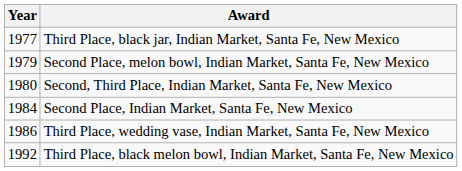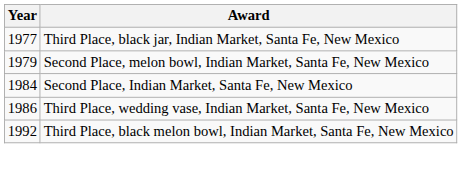 <table class = "wikitable">
 <tr>
 <th>Year</th>
 <th>Award</th>
 </tr>
 <tr>
 <td>1977</td>
 <td>Third Place, black jar, Indian Market, Santa Fe, New Mexico</td>
 </tr>
 <tr>
 <td>1979</td>
 <td>Second Place, melon bowl, Indian Market, Santa Fe, New Mexico</td>
 </tr>
 <tr>
-<td>1980</td>
-<td>Second, Third Place, Indian Market, Santa Fe, New Mexico</td>
-</tr>
-<tr>
 <td>1984</td>
 <td>Second Place, Indian Market, Santa Fe, New Mexico</td>
 </tr>
 <tr>
 <td>1986</td>
 <td>Third Place, wedding vase, Indian Market, Santa Fe, New Mexico</td>
 </tr>
 <tr>
 <td>1992</td>
 <td>Third Place, black melon bowl, Indian Market, Santa Fe, New Mexico</td>
 </tr>
 </table>
